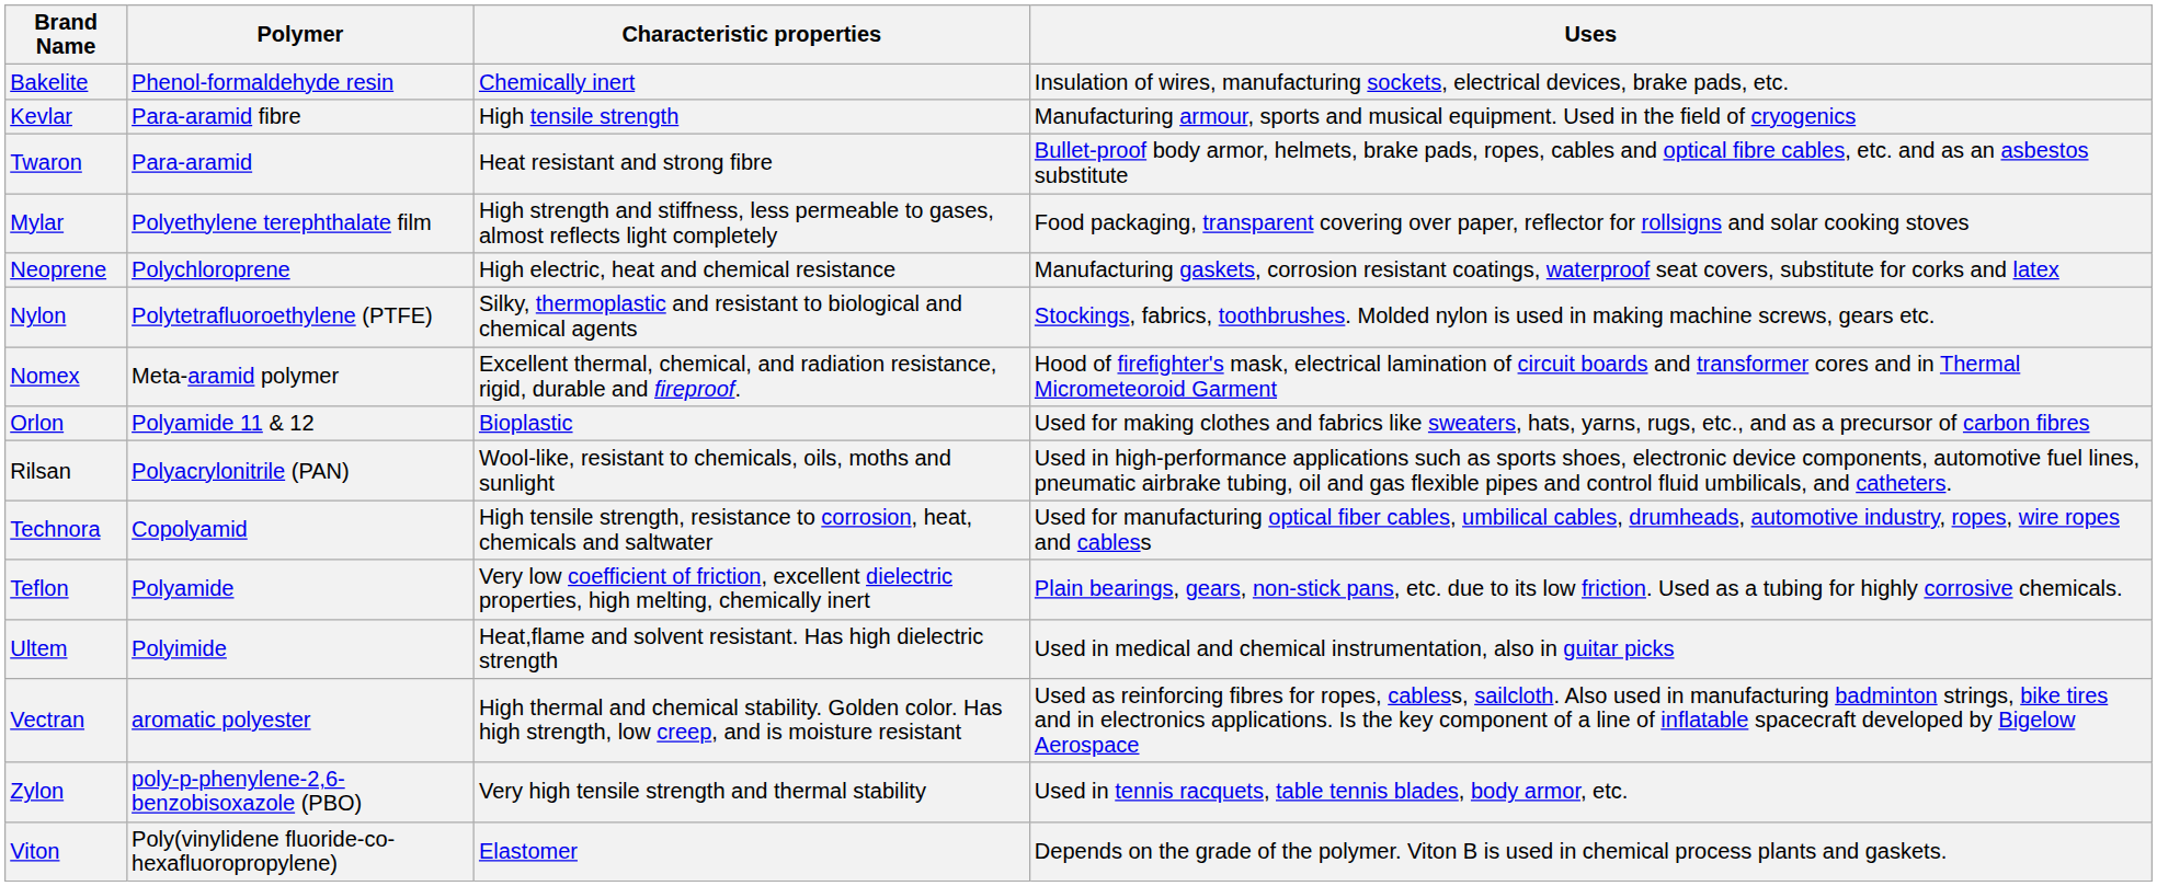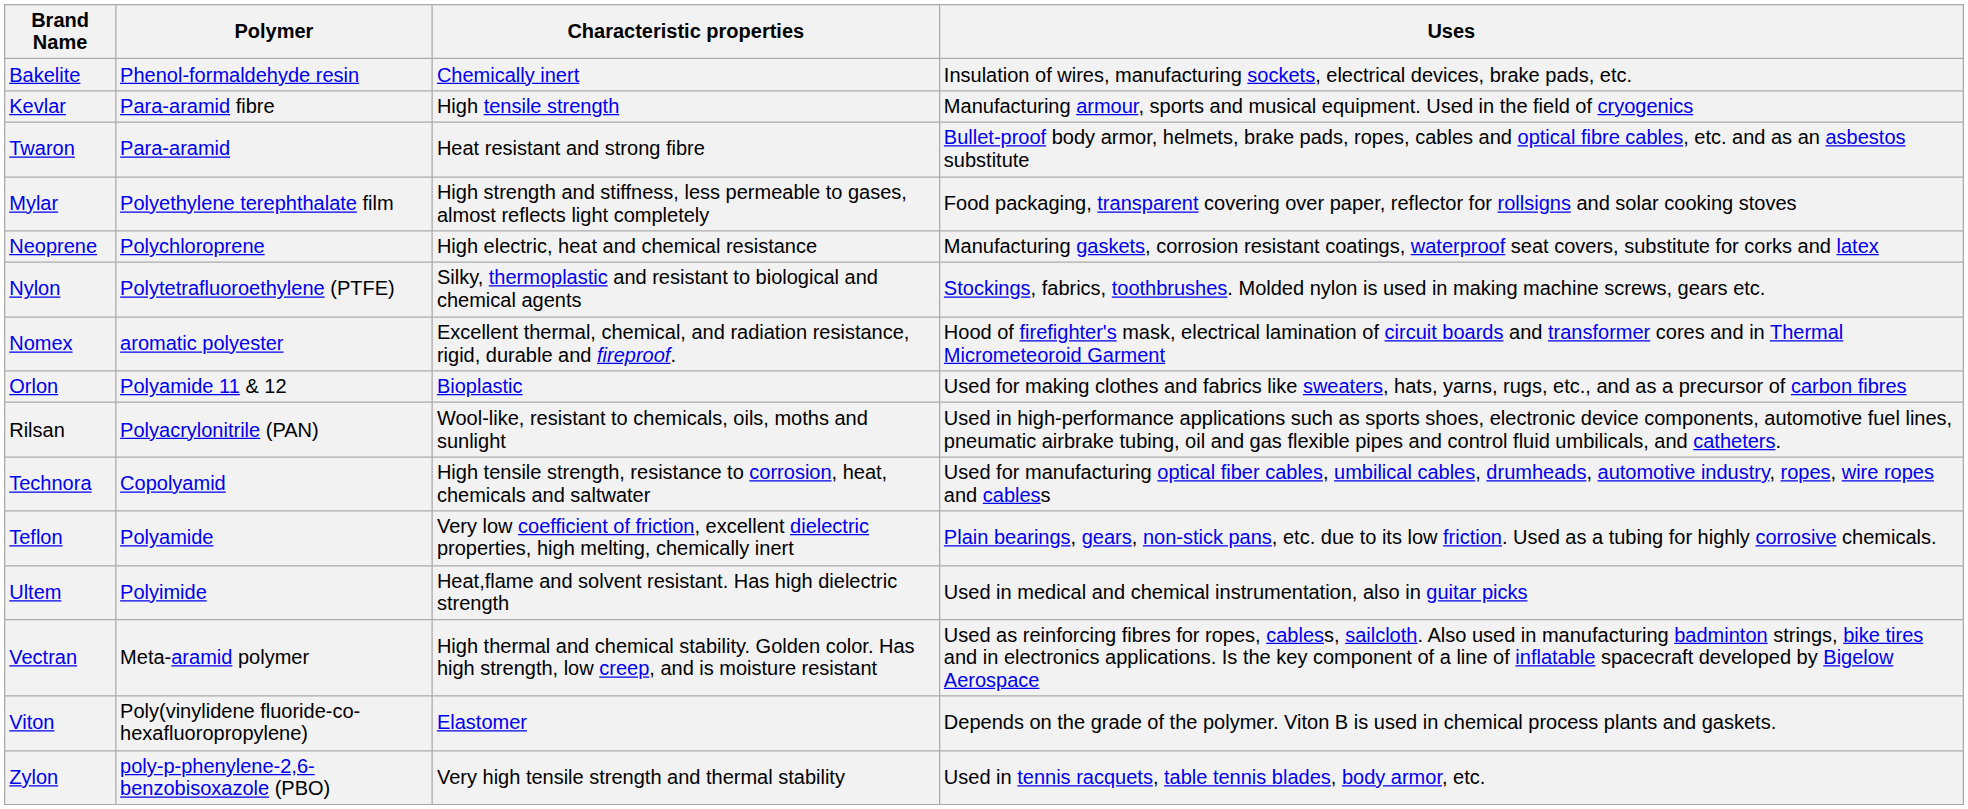 <table class="wikitable" style="background:#F2F2F2">
 <tr>
 <th>Brand Name</th>
 <th>Polymer</th>
 <th>Characteristic properties</th>
 <th>Uses</th>
 </tr>
 <tr>
 <td><a href='#'>Bakelite</a></td>
 <td><a href='#'>Phenol-formaldehyde resin</a></td>
 <td><a href='#'>Chemically inert</a></td>
 <td>Insulation of wires, manufacturing <a href='#'>sockets</a>, electrical devices, brake pads, etc.</td>
 </tr>
 <tr>
 <td><a href='#'>Kevlar</a></td>
 <td><a href='#'>Para-aramid</a> fibre</td>
 <td>High <a href='#'>tensile strength</a></td>
 <td>Manufacturing <a href='#'>armour</a>, sports and musical equipment. Used in the field of <a href='#'>cryogenics</a></td>
 </tr>
 <tr>
 <td><a href='#'>Twaron</a></td>
 <td><a href='#'>Para-aramid</a></td>
 <td>Heat resistant and strong fibre</td>
 <td><a href='#'>Bullet-proof</a> body armor, helmets, brake pads, ropes, cables and <a href='#'>optical fibre cables</a>, etc. and as an <a href='#'>asbestos</a> substitute</td>
 </tr>
 <tr>
 <td><a href='#'>Mylar</a></td>
 <td><a href='#'>Polyethylene terephthalate</a> film</td>
 <td>High strength and stiffness, less permeable to gases, almost reflects light completely</td>
 <td>Food packaging, <a href='#'>transparent</a> covering over paper, reflector for <a href='#'>rollsigns</a> and solar cooking stoves</td>
 </tr>
 <tr>
 <td><a href='#'>Neoprene</a></td>
 <td><a href='#'>Polychloroprene</a></td>
 <td>High electric, heat and chemical resistance</td>
 <td>Manufacturing <a href='#'>gaskets</a>, corrosion resistant coatings, <a href='#'>waterproof</a> seat covers, substitute for corks and <a href='#'>latex</a></td>
 </tr>
 <tr>
 <td><a href='#'>Nylon</a></td>
 <td><a href='#'>Polytetrafluoroethylene</a> (PTFE)</td>
 <td>Silky, <a href='#'>thermoplastic</a> and resistant to biological and chemical agents</td>
 <td><a href='#'>Stockings</a>, fabrics, <a href='#'>toothbrushes</a>. Molded nylon is used in making machine screws, gears etc.</td>
 </tr>
 <tr>
 <td><a href='#'>Nomex</a></td>
-<td>Meta-<a href='#'>aramid</a> polymer</td>
+<td><a href='#'>aromatic polyester</a></td>
 <td>Excellent thermal, chemical, and radiation resistance, rigid, durable and <em><a href='#'>fireproof</a></em>.</td>
 <td>Hood of <a href='#'>firefighter's</a> mask, electrical lamination of <a href='#'>circuit boards</a> and <a href='#'>transformer</a> cores and in <a href='#'>Thermal Micrometeoroid Garment</a></td>
 </tr>
 <tr>
 <td><a href='#'>Orlon</a></td>
 <td><a href='#'>Polyamide 11</a> & 12</td>
 <td><a href='#'>Bioplastic</a></td>
 <td>Used for making clothes and fabrics like <a href='#'>sweaters</a>, hats, yarns, rugs, etc., and as a precursor of <a href='#'>carbon fibres</a></td>
 </tr>
 <tr>
 <td>Rilsan</td>
 <td><a href='#'>Polyacrylonitrile</a> (PAN)</td>
 <td>Wool-like, resistant to chemicals, oils, moths and sunlight</td>
 <td>Used in high-performance applications such as sports shoes, electronic device components, automotive fuel lines, pneumatic airbrake tubing, oil and gas flexible pipes and control fluid umbilicals, and <a href='#'>catheters</a>.</td>
 </tr>
 <tr>
 <td><a href='#'>Technora</a></td>
 <td><a href='#'>Copolyamid</a></td>
 <td>High tensile strength, resistance to <a href='#'>corrosion</a>, heat, chemicals and saltwater</td>
 <td>Used for manufacturing <a href='#'>optical fiber cables</a>, <a href='#'>umbilical cables</a>, <a href='#'>drumheads</a>, <a href='#'>automotive industry</a>, <a href='#'>ropes</a>, <a href='#'>wire ropes</a> and <a href='#'>cables</a>s</td>
 </tr>
 <tr>
 <td><a href='#'>Teflon</a></td>
 <td><a href='#'>Polyamide</a></td>
 <td>Very low <a href='#'>coefficient of friction</a>, excellent <a href='#'>dielectric</a> properties, high melting, chemically inert</td>
 <td><a href='#'>Plain bearings</a>, <a href='#'>gears</a>, <a href='#'>non-stick pans</a>, etc. due to its low <a href='#'>friction</a>. Used as a tubing for highly <a href='#'>corrosive</a> chemicals.</td>
 </tr>
 <tr>
 <td><a href='#'>Ultem</a></td>
 <td><a href='#'>Polyimide</a></td>
 <td>Heat,flame and solvent resistant. Has high dielectric strength</td>
 <td>Used in medical and chemical instrumentation, also in <a href='#'>guitar picks</a></td>
 </tr>
 <tr>
 <td><a href='#'>Vectran</a></td>
-<td><a href='#'>aromatic polyester</a></td>
+<td>Meta-<a href='#'>aramid</a> polymer</td>
 <td>High thermal and chemical stability. Golden color. Has high strength, low <a href='#'>creep</a>, and is moisture resistant</td>
 <td>Used as reinforcing fibres for ropes, <a href='#'>cables</a>s, <a href='#'>sailcloth</a>. Also used in manufacturing <a href='#'>badminton</a> strings, <a href='#'>bike tires</a> and in electronics applications. Is the key component of a line of <a href='#'>inflatable</a> spacecraft developed by <a href='#'>Bigelow Aerospace</a></td>
+</tr>
+<tr>
+<td><a href='#'>Viton</a></td>
+<td>Poly(vinylidene fluoride-co-hexafluoropropylene)</td>
+<td><a href='#'>Elastomer</a></td>
+<td>Depends on the grade of the polymer. Viton B is used in chemical process plants and gaskets.</td>
 </tr>
 <tr>
 <td><a href='#'>Zylon</a></td>
 <td><a href='#'>poly-p-phenylene-2,6-benzobisoxazole</a> (PBO)</td>
 <td>Very high tensile strength and thermal stability</td>
 <td>Used in <a href='#'>tennis racquets</a>, <a href='#'>table tennis blades</a>, <a href='#'>body armor</a>, etc.</td>
 </tr>
-<tr>
-<td><a href='#'>Viton</a></td>
-<td>Poly(vinylidene fluoride-co-hexafluoropropylene)</td>
-<td><a href='#'>Elastomer</a></td>
-<td>Depends on the grade of the polymer. Viton B is used in chemical process plants and gaskets.</td>
-</tr>
 </table>
